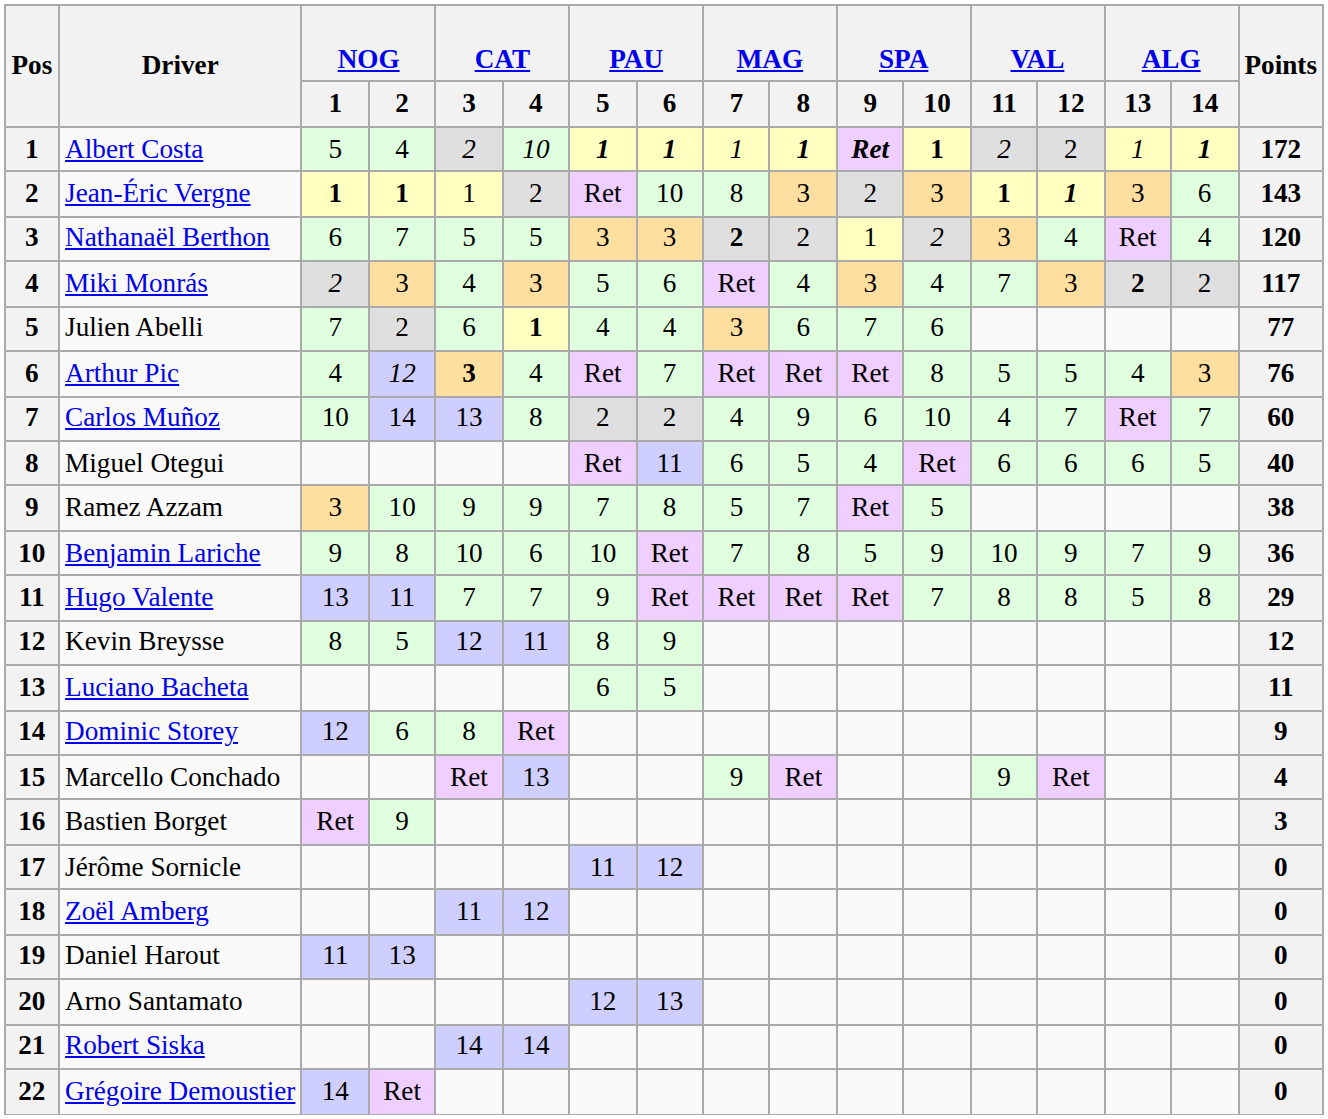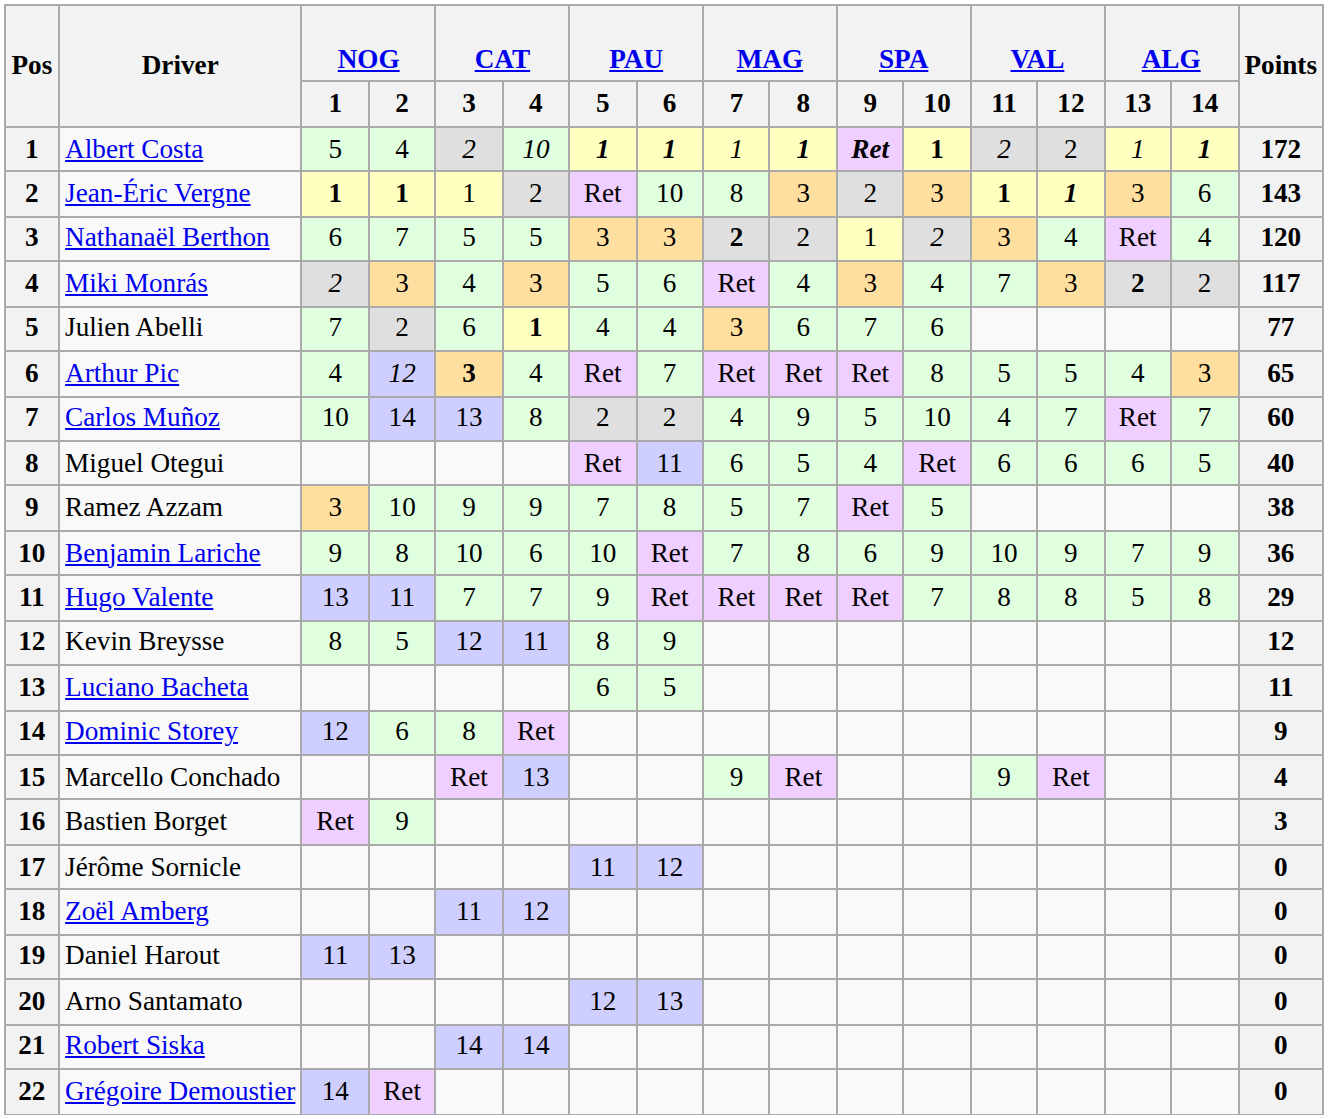 <table class="wikitable" style="font-size:85%; text-align:center;">
 <tr>
 <th rowspan=2>Pos</th>
 <th rowspan=2>Driver</th>
 <th colspan=2><br><a href='#'>NOG</a></th>
 <th colspan=2><br><a href='#'>CAT</a></th>
 <th colspan=2><br><a href='#'>PAU</a></th>
 <th colspan=2><br><a href='#'>MAG</a></th>
 <th colspan=2><br><a href='#'>SPA</a></th>
 <th colspan=2><br><a href='#'>VAL</a></th>
 <th colspan=2><br><a href='#'>ALG</a></th>
 <th rowspan=2>Points</th>
 </tr>
 <tr>
 <th width="27">1</th>
 <th width="27">2</th>
 <th width="27">3</th>
 <th width="27">4</th>
 <th width="27">5</th>
 <th width="27">6</th>
 <th width="27">7</th>
 <th width="27">8</th>
 <th width="27">9</th>
 <th width="27">10</th>
 <th width="27">11</th>
 <th width="27">12</th>
 <th width="27">13</th>
 <th width="27">14</th>
 </tr>
 <tr>
 <th>1</th>
 <td align=left nowrap> <a href='#'>Albert Costa</a></td>
 <td style="background:#DFFFDF;">5</td>
 <td style="background:#DFFFDF;">4</td>
 <td style="background:#DFDFDF;"><em>2</em></td>
 <td style="background:#DFFFDF;"><em>10</em></td>
 <td style="background:#FFFFBF;"><strong><em>1</em></strong></td>
 <td style="background:#FFFFBF;"><strong><em>1</em></strong></td>
 <td style="background:#FFFFBF;"><em>1</em></td>
 <td style="background:#FFFFBF;"><strong><em>1</em></strong></td>
 <td style="background:#EFCFFF;"><strong><em>Ret</em></strong></td>
 <td style="background:#FFFFBF;"><strong>1</strong></td>
 <td style="background:#DFDFDF;"><em>2</em></td>
 <td style="background:#DFDFDF;">2</td>
 <td style="background:#FFFFBF;"><em>1</em></td>
 <td style="background:#FFFFBF;"><strong><em>1</em></strong></td>
 <th>172</th>
 </tr>
 <tr>
 <th>2</th>
 <td align=left nowrap> <a href='#'>Jean-Éric Vergne</a></td>
 <td style="background:#FFFFBF;"><strong>1</strong></td>
 <td style="background:#FFFFBF;"><strong>1</strong></td>
 <td style="background:#FFFFBF;">1</td>
 <td style="background:#DFDFDF;">2</td>
 <td style="background:#EFCFFF;">Ret</td>
 <td style="background:#DFFFDF;">10</td>
 <td style="background:#DFFFDF;">8</td>
 <td style="background:#FFDF9F;">3</td>
 <td style="background:#DFDFDF;">2</td>
 <td style="background:#FFDF9F;">3</td>
 <td style="background:#FFFFBF;"><strong>1</strong></td>
 <td style="background:#FFFFBF;"><strong><em>1</em></strong></td>
 <td style="background:#FFDF9F;">3</td>
 <td style="background:#DFFFDF;">6</td>
 <th>143</th>
 </tr>
 <tr>
 <th>3</th>
 <td align=left nowrap> <a href='#'>Nathanaël Berthon</a></td>
 <td style="background:#DFFFDF;">6</td>
 <td style="background:#DFFFDF;">7</td>
 <td style="background:#DFFFDF;">5</td>
 <td style="background:#DFFFDF;">5</td>
 <td style="background:#FFDF9F;">3</td>
 <td style="background:#FFDF9F;">3</td>
 <td style="background:#DFDFDF;"><strong>2</strong></td>
 <td style="background:#DFDFDF;">2</td>
 <td style="background:#FFFFBF;">1</td>
 <td style="background:#DFDFDF;"><em>2</em></td>
 <td style="background:#FFDF9F;">3</td>
 <td style="background:#DFFFDF;">4</td>
 <td style="background:#EFCFFF;">Ret</td>
 <td style="background:#DFFFDF;">4</td>
 <th>120</th>
 </tr>
 <tr>
 <th>4</th>
 <td align=left nowrap> <a href='#'>Miki Monrás</a></td>
 <td style="background:#DFDFDF;"><em>2</em></td>
 <td style="background:#FFDF9F;">3</td>
 <td style="background:#DFFFDF;">4</td>
 <td style="background:#FFDF9F;">3</td>
 <td style="background:#DFFFDF;">5</td>
 <td style="background:#DFFFDF;">6</td>
 <td style="background:#EFCFFF;">Ret</td>
 <td style="background:#DFFFDF;">4</td>
 <td style="background:#FFDF9F;">3</td>
 <td style="background:#DFFFDF;">4</td>
 <td style="background:#DFFFDF;">7</td>
 <td style="background:#FFDF9F;">3</td>
 <td style="background:#DFDFDF;"><strong>2</strong></td>
 <td style="background:#DFDFDF;">2</td>
 <th>117</th>
 </tr>
 <tr>
 <th>5</th>
 <td align=left nowrap> Julien Abelli</td>
 <td style="background:#DFFFDF;">7</td>
 <td style="background:#DFDFDF;">2</td>
 <td style="background:#DFFFDF;">6</td>
 <td style="background:#FFFFBF;"><strong>1</strong></td>
 <td style="background:#DFFFDF;">4</td>
 <td style="background:#DFFFDF;">4</td>
 <td style="background:#FFDF9F;">3</td>
 <td style="background:#DFFFDF;">6</td>
 <td style="background:#DFFFDF;">7</td>
 <td style="background:#DFFFDF;">6</td>
 <td></td>
 <td></td>
 <td></td>
 <td></td>
 <th>77</th>
 </tr>
 <tr>
 <th>6</th>
 <td align=left nowrap> <a href='#'>Arthur Pic</a></td>
 <td style="background:#DFFFDF;">4</td>
 <td style="background:#CFCFFF;"><em>12</em></td>
 <td style="background:#FFDF9F;"><strong>3</strong></td>
 <td style="background:#DFFFDF;">4</td>
 <td style="background:#EFCFFF;">Ret</td>
 <td style="background:#DFFFDF;">7</td>
 <td style="background:#EFCFFF;">Ret</td>
 <td style="background:#EFCFFF;">Ret</td>
 <td style="background:#EFCFFF;">Ret</td>
 <td style="background:#DFFFDF;">8</td>
 <td style="background:#DFFFDF;">5</td>
 <td style="background:#DFFFDF;">5</td>
 <td style="background:#DFFFDF;">4</td>
 <td style="background:#FFDF9F;">3</td>
-<th>76</th>
+<th>65</th>
 </tr>
 <tr>
 <th>7</th>
 <td align=left nowrap> <a href='#'>Carlos Muñoz</a></td>
 <td style="background:#DFFFDF;">10</td>
 <td style="background:#CFCFFF;">14</td>
 <td style="background:#CFCFFF;">13</td>
 <td style="background:#DFFFDF;">8</td>
 <td style="background:#DFDFDF;">2</td>
 <td style="background:#DFDFDF;">2</td>
 <td style="background:#DFFFDF;">4</td>
 <td style="background:#DFFFDF;">9</td>
-<td style="background:#DFFFDF;">6</td>
+<td style="background:#DFFFDF;">5</td>
 <td style="background:#DFFFDF;">10</td>
 <td style="background:#DFFFDF;">4</td>
 <td style="background:#DFFFDF;">7</td>
 <td style="background:#EFCFFF;">Ret</td>
 <td style="background:#DFFFDF;">7</td>
 <th>60</th>
 </tr>
 <tr>
 <th>8</th>
 <td align=left nowrap> Miguel Otegui</td>
 <td></td>
 <td></td>
 <td></td>
 <td></td>
 <td style="background:#EFCFFF;">Ret</td>
 <td style="background:#CFCFFF;">11</td>
 <td style="background:#DFFFDF;">6</td>
 <td style="background:#DFFFDF;">5</td>
 <td style="background:#DFFFDF;">4</td>
 <td style="background:#EFCFFF;">Ret</td>
 <td style="background:#DFFFDF;">6</td>
 <td style="background:#DFFFDF;">6</td>
 <td style="background:#DFFFDF;">6</td>
 <td style="background:#DFFFDF;">5</td>
 <th>40</th>
 </tr>
 <tr>
 <th>9</th>
 <td align=left nowrap> Ramez Azzam</td>
 <td style="background:#FFDF9F;">3</td>
 <td style="background:#DFFFDF;">10</td>
 <td style="background:#DFFFDF;">9</td>
 <td style="background:#DFFFDF;">9</td>
 <td style="background:#DFFFDF;">7</td>
 <td style="background:#DFFFDF;">8</td>
 <td style="background:#DFFFDF;">5</td>
 <td style="background:#DFFFDF;">7</td>
 <td style="background:#EFCFFF;">Ret</td>
 <td style="background:#DFFFDF;">5</td>
 <td></td>
 <td></td>
 <td></td>
 <td></td>
 <th>38</th>
 </tr>
 <tr>
 <th>10</th>
 <td align=left nowrap> <a href='#'>Benjamin Lariche</a></td>
 <td style="background:#DFFFDF;">9</td>
 <td style="background:#DFFFDF;">8</td>
 <td style="background:#DFFFDF;">10</td>
 <td style="background:#DFFFDF;">6</td>
 <td style="background:#DFFFDF;">10</td>
 <td style="background:#EFCFFF;">Ret</td>
 <td style="background:#DFFFDF;">7</td>
 <td style="background:#DFFFDF;">8</td>
-<td style="background:#DFFFDF;">5</td>
+<td style="background:#DFFFDF;">6</td>
 <td style="background:#DFFFDF;">9</td>
 <td style="background:#DFFFDF;">10</td>
 <td style="background:#DFFFDF;">9</td>
 <td style="background:#DFFFDF;">7</td>
 <td style="background:#DFFFDF;">9</td>
 <th>36</th>
 </tr>
 <tr>
 <th>11</th>
 <td align=left nowrap> <a href='#'>Hugo Valente</a></td>
 <td style="background:#CFCFFF;">13</td>
 <td style="background:#CFCFFF;">11</td>
 <td style="background:#DFFFDF;">7</td>
 <td style="background:#DFFFDF;">7</td>
 <td style="background:#DFFFDF;">9</td>
 <td style="background:#EFCFFF;">Ret</td>
 <td style="background:#EFCFFF;">Ret</td>
 <td style="background:#EFCFFF;">Ret</td>
 <td style="background:#EFCFFF;">Ret</td>
 <td style="background:#DFFFDF;">7</td>
 <td style="background:#DFFFDF;">8</td>
 <td style="background:#DFFFDF;">8</td>
 <td style="background:#DFFFDF;">5</td>
 <td style="background:#DFFFDF;">8</td>
 <th>29</th>
 </tr>
 <tr>
 <th>12</th>
 <td align=left nowrap> Kevin Breysse</td>
 <td style="background:#DFFFDF;">8</td>
 <td style="background:#DFFFDF;">5</td>
 <td style="background:#CFCFFF;">12</td>
 <td style="background:#CFCFFF;">11</td>
 <td style="background:#DFFFDF;">8</td>
 <td style="background:#DFFFDF;">9</td>
 <td></td>
 <td></td>
 <td></td>
 <td></td>
 <td></td>
 <td></td>
 <td></td>
 <td></td>
 <th>12</th>
 </tr>
 <tr>
 <th>13</th>
 <td align=left nowrap> <a href='#'>Luciano Bacheta</a></td>
 <td></td>
 <td></td>
 <td></td>
 <td></td>
 <td style="background:#DFFFDF;">6</td>
 <td style="background:#DFFFDF;">5</td>
 <td></td>
 <td></td>
 <td></td>
 <td></td>
 <td></td>
 <td></td>
 <td></td>
 <td></td>
 <th>11</th>
 </tr>
 <tr>
 <th>14</th>
 <td align=left nowrap> <a href='#'>Dominic Storey</a></td>
 <td style="background:#CFCFFF;">12</td>
 <td style="background:#DFFFDF;">6</td>
 <td style="background:#DFFFDF;">8</td>
 <td style="background:#EFCFFF;">Ret</td>
 <td></td>
 <td></td>
 <td></td>
 <td></td>
 <td></td>
 <td></td>
 <td></td>
 <td></td>
 <td></td>
 <td></td>
 <th>9</th>
 </tr>
 <tr>
 <th>15</th>
 <td align=left nowrap> Marcello Conchado</td>
 <td></td>
 <td></td>
 <td style="background:#EFCFFF;">Ret</td>
 <td style="background:#CFCFFF;">13</td>
 <td></td>
 <td></td>
 <td style="background:#DFFFDF;">9</td>
 <td style="background:#EFCFFF;">Ret</td>
 <td></td>
 <td></td>
 <td style="background:#DFFFDF;">9</td>
 <td style="background:#EFCFFF;">Ret</td>
 <td></td>
 <td></td>
 <th>4</th>
 </tr>
 <tr>
 <th>16</th>
 <td align=left nowrap> Bastien Borget</td>
 <td style="background:#EFCFFF;">Ret</td>
 <td style="background:#DFFFDF;">9</td>
 <td></td>
 <td></td>
 <td></td>
 <td></td>
 <td></td>
 <td></td>
 <td></td>
 <td></td>
 <td></td>
 <td></td>
 <td></td>
 <td></td>
 <th>3</th>
 </tr>
 <tr>
 <th>17</th>
 <td align=left nowrap> Jérôme Sornicle</td>
 <td></td>
 <td></td>
 <td></td>
 <td></td>
 <td style="background:#CFCFFF;">11</td>
 <td style="background:#CFCFFF;">12</td>
 <td></td>
 <td></td>
 <td></td>
 <td></td>
 <td></td>
 <td></td>
 <td></td>
 <td></td>
 <th>0</th>
 </tr>
 <tr>
 <th>18</th>
 <td align=left nowrap> <a href='#'>Zoël Amberg</a></td>
 <td></td>
 <td></td>
 <td style="background:#CFCFFF;">11</td>
 <td style="background:#CFCFFF;">12</td>
 <td></td>
 <td></td>
 <td></td>
 <td></td>
 <td></td>
 <td></td>
 <td></td>
 <td></td>
 <td></td>
 <td></td>
 <th>0</th>
 </tr>
 <tr>
 <th>19</th>
 <td align=left nowrap> Daniel Harout</td>
 <td style="background:#CFCFFF;">11</td>
 <td style="background:#CFCFFF;">13</td>
 <td></td>
 <td></td>
 <td></td>
 <td></td>
 <td></td>
 <td></td>
 <td></td>
 <td></td>
 <td></td>
 <td></td>
 <td></td>
 <td></td>
 <th>0</th>
 </tr>
 <tr>
 <th>20</th>
 <td align=left nowrap> Arno Santamato</td>
 <td></td>
 <td></td>
 <td></td>
 <td></td>
 <td style="background:#CFCFFF;">12</td>
 <td style="background:#CFCFFF;">13</td>
 <td></td>
 <td></td>
 <td></td>
 <td></td>
 <td></td>
 <td></td>
 <td></td>
 <td></td>
 <th>0</th>
 </tr>
 <tr>
 <th>21</th>
 <td align=left nowrap> <a href='#'>Robert Siska</a></td>
 <td></td>
 <td></td>
 <td style="background:#CFCFFF;">14</td>
 <td style="background:#CFCFFF;">14</td>
 <td></td>
 <td></td>
 <td></td>
 <td></td>
 <td></td>
 <td></td>
 <td></td>
 <td></td>
 <td></td>
 <td></td>
 <th>0</th>
 </tr>
 <tr>
 <th>22</th>
 <td align=left nowrap> <a href='#'>Grégoire Demoustier</a></td>
 <td style="background:#CFCFFF;">14</td>
 <td style="background:#EFCFFF;">Ret</td>
 <td></td>
 <td></td>
 <td></td>
 <td></td>
 <td></td>
 <td></td>
 <td></td>
 <td></td>
 <td></td>
 <td></td>
 <td></td>
 <td></td>
 <th>0</th>
 </tr>
 </table>
